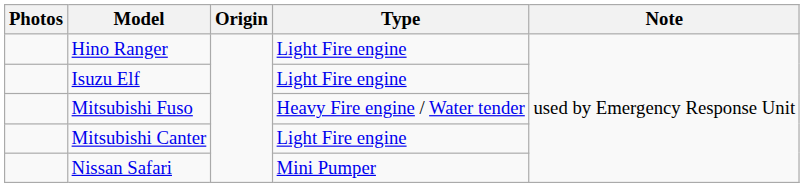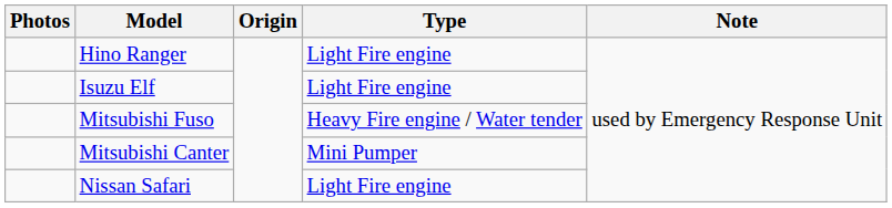 <table class="wikitable">
 <tr>
 <th>Photos</th>
 <th>Model</th>
 <th>Origin</th>
 <th>Type</th>
 <th>Note</th>
 </tr>
 <tr>
 <td></td>
 <td><a href='#'>Hino Ranger</a></td>
 <td rowspan="5"></td>
 <td><a href='#'>Light Fire engine</a></td>
 <td rowspan="5">used by Emergency Response Unit</td>
 </tr>
 <tr>
 <td></td>
 <td><a href='#'>Isuzu Elf</a></td>
 <td><a href='#'>Light Fire engine</a></td>
 </tr>
 <tr>
 <td></td>
 <td><a href='#'>Mitsubishi Fuso</a></td>
 <td><a href='#'>Heavy Fire engine</a> / <a href='#'>Water tender</a></td>
 </tr>
 <tr>
 <td></td>
 <td><a href='#'>Mitsubishi Canter</a></td>
-<td><a href='#'>Light Fire engine</a></td>
+<td><a href='#'>Mini Pumper</a></td>
 </tr>
 <tr>
 <td></td>
 <td><a href='#'>Nissan Safari</a></td>
-<td><a href='#'>Mini Pumper</a></td>
+<td><a href='#'>Light Fire engine</a></td>
 </tr>
 </table>
